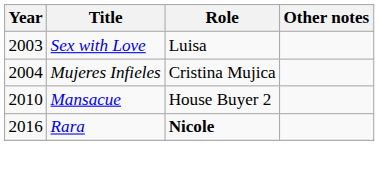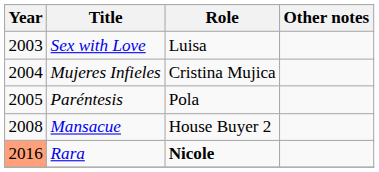 <table class="wikitable sortable">
 <tr>
 <th>Year</th>
 <th>Title</th>
 <th>Role</th>
 <th>Other notes</th>
 </tr>
 <tr>
 <td>2003</td>
 <td><em><a href='#'>Sex with Love</a></em></td>
 <td>Luisa</td>
 <td></td>
 </tr>
 <tr>
 <td>2004</td>
 <td><em>Mujeres Infieles</em></td>
 <td>Cristina Mujica</td>
 <td></td>
 </tr>
 <tr>
-<td>2010</td>
+<td>2005</td>
+<td><em>Paréntesis</em></td>
+<td>Pola</td>
+<td></td>
+</tr>
+<tr>
+<td>2008</td>
 <td><em><a href='#'>Mansacue</a></em></td>
 <td>House Buyer 2</td>
 <td></td>
 </tr>
 <tr>
-<td>2016</td>
+<td style="background: lightsalmon;">2016</td>
 <td><em><a href='#'>Rara</a></em></td>
 <td><strong>Nicole</strong></td>
 <td></td>
 </tr>
 <tr>
 </tr>
 </table>
